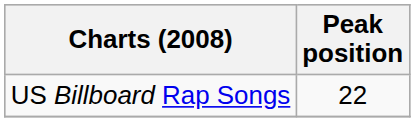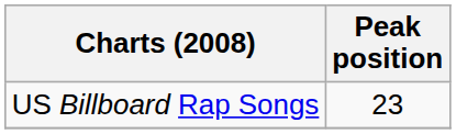 <table class="wikitable sortable">
 <tr>
 <th>Charts (2008)</th>
 <th>Peak<br>position</th>
 </tr>
 <tr>
 <td>US <em>Billboard</em> <a href='#'>Rap Songs</a></td>
-<td align="center">22</td>
+<td align="center">23</td>
 </tr>
 <tr>
 </tr>
 </table>
